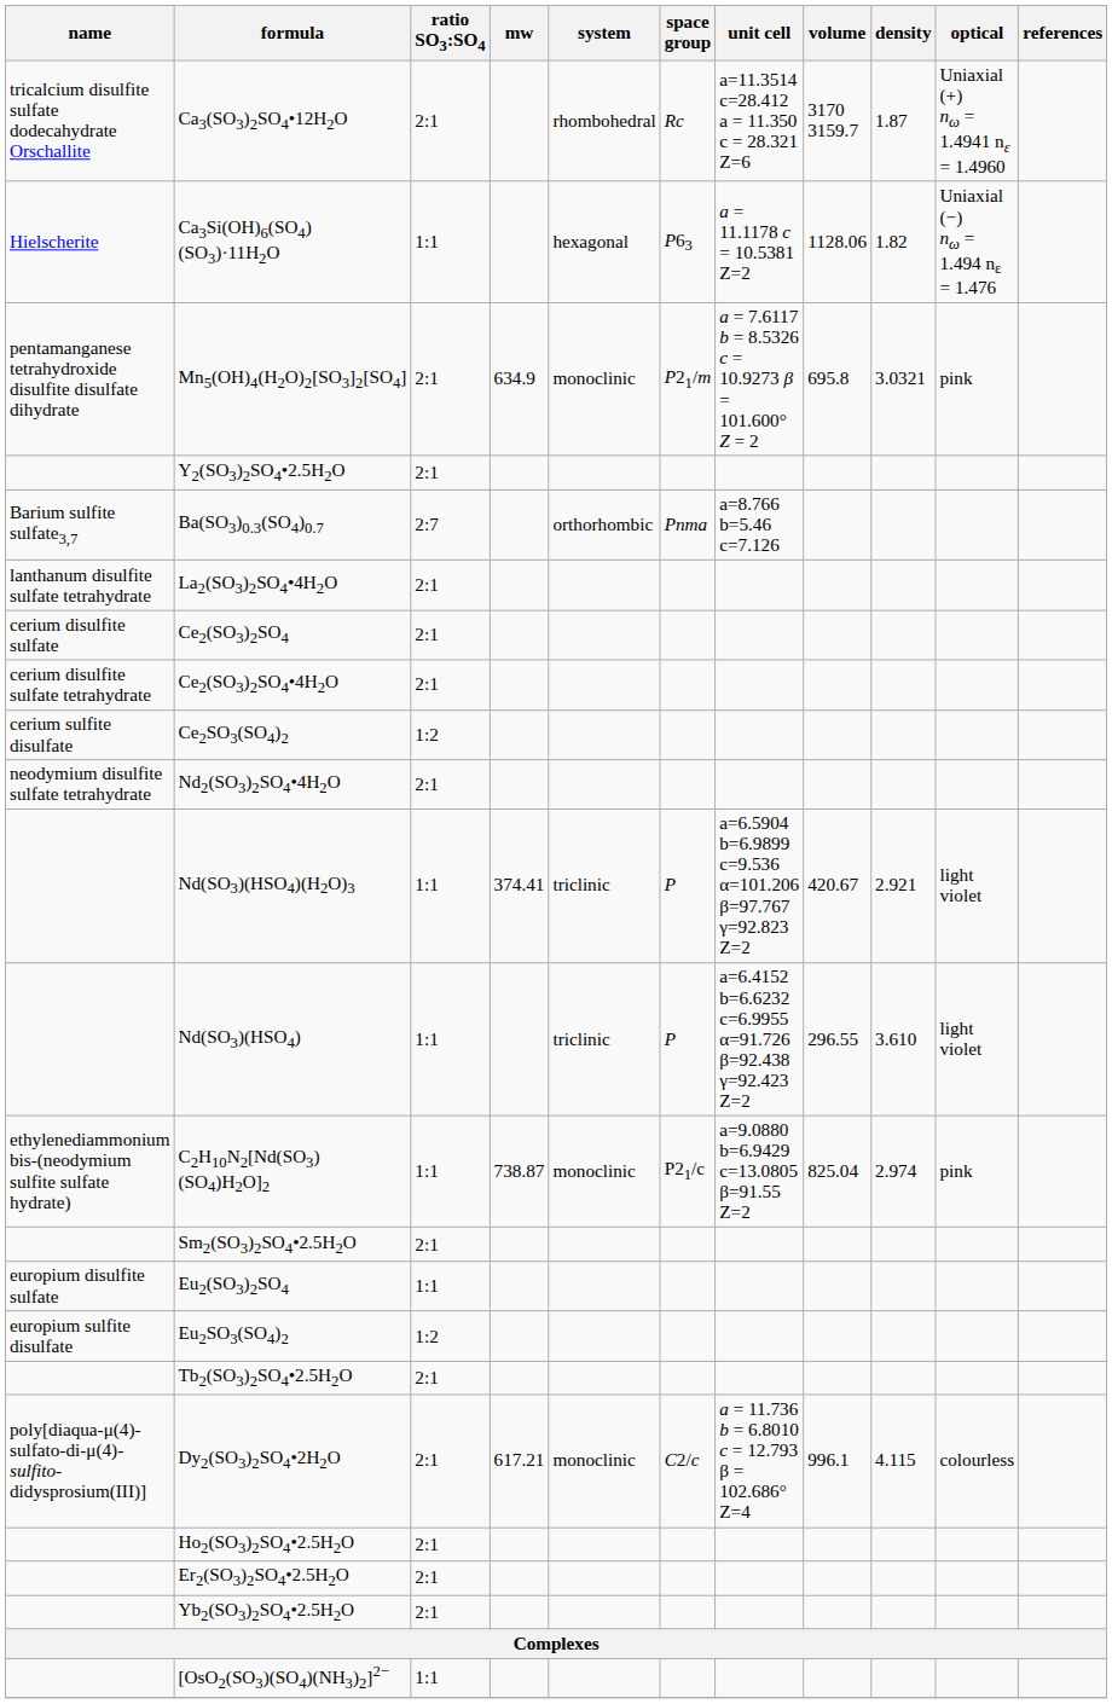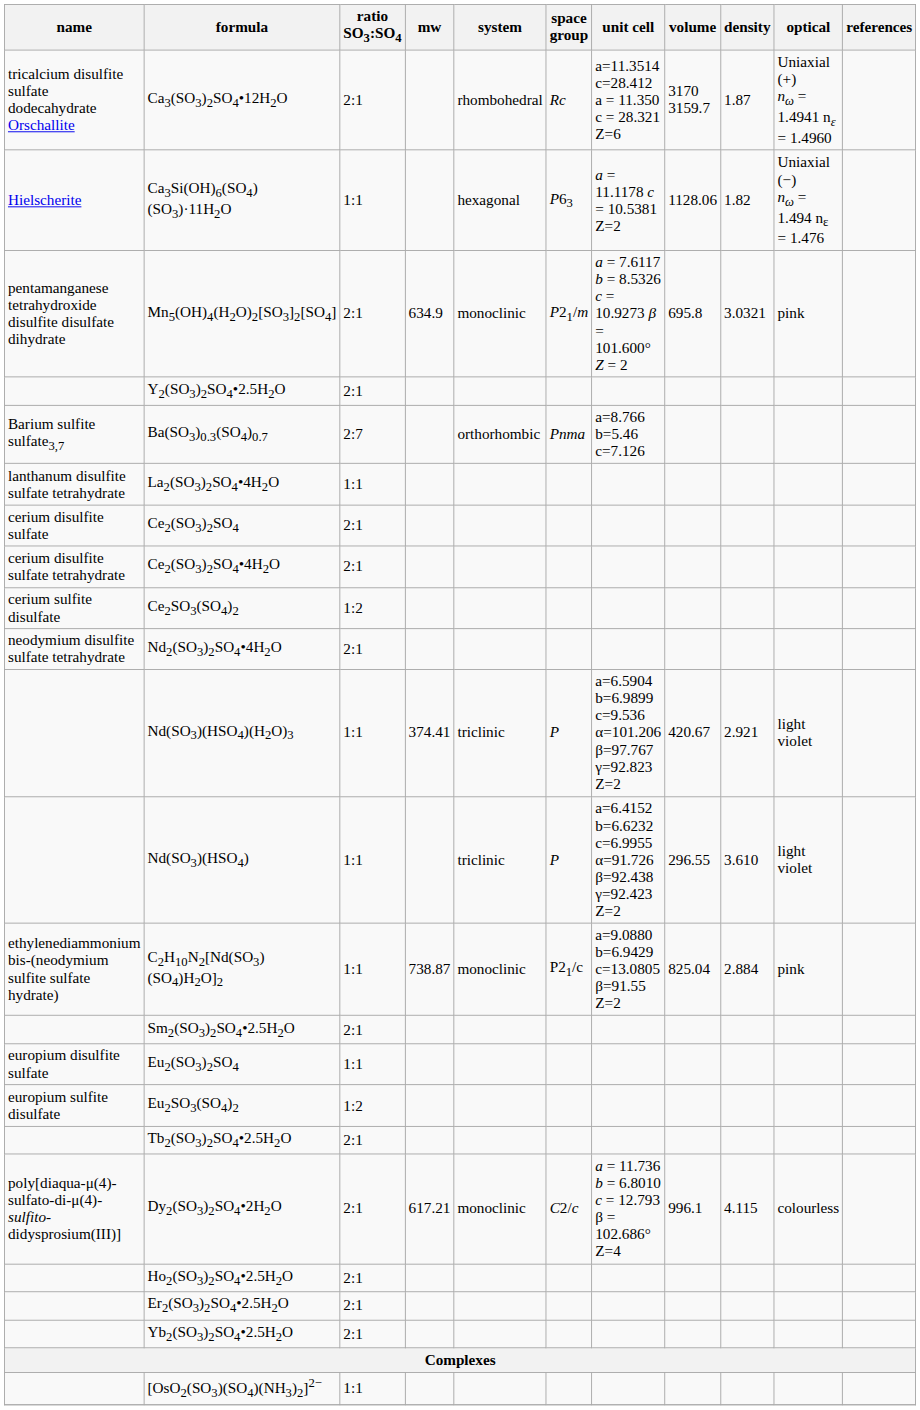 <table class="wikitable">
 <tr>
 <th>name</th>
 <th>formula</th>
 <th>ratio<br>SO<sub>3</sub>:SO<sub>4</sub></th>
 <th>mw</th>
 <th>system</th>
 <th>space group</th>
 <th>unit cell</th>
 <th>volume</th>
 <th>density</th>
 <th>optical</th>
 <th>references</th>
 </tr>
 <tr>
 <td>tricalcium disulfite sulfate dodecahydrate<br><a href='#'>Orschallite</a></td>
 <td>Ca<sub>3</sub>(SO<sub>3</sub>)<sub>2</sub>SO<sub>4</sub>•12H<sub>2</sub>O</td>
 <td>2:1</td>
 <td></td>
 <td>rhombohedral</td>
 <td><em>R</em><em>c</em></td>
 <td>a=11.3514 c=28.412<br>a = 11.350 c = 28.321 Z=6</td>
 <td>3170<br>3159.7</td>
 <td>1.87</td>
 <td>Uniaxial (+)<br><em>n<sub>ω</sub></em> = 1.4941 n<em><sub>ɛ</sub></em> = 1.4960</td>
 <td></td>
 </tr>
 <tr>
 <td><a href='#'>Hielscherite</a></td>
 <td>Ca<sub>3</sub>Si(OH)<sub>6</sub>(SO<sub>4</sub>)(SO<sub>3</sub>)·11H<sub>2</sub>O</td>
 <td>1:1</td>
 <td></td>
 <td>hexagonal</td>
 <td><em>P</em>6<sub>3</sub></td>
 <td><em>a</em> = 11.1178 <em>c</em> = 10.5381 Z=2</td>
 <td>1128.06</td>
 <td>1.82</td>
 <td>Uniaxial (−)<br><em>n<sub>ω</sub></em> = 1.494 n<sub>ε</sub> = 1.476</td>
 <td></td>
 </tr>
 <tr>
 <td>pentamanganese tetrahydroxide disulfite disulfate dihydrate</td>
 <td>Mn<sub>5</sub>(OH)<sub>4</sub>(H<sub>2</sub>O)<sub>2</sub>[SO<sub>3</sub>]<sub>2</sub>[SO<sub>4</sub>]</td>
 <td>2:1</td>
 <td>634.9</td>
 <td>monoclinic</td>
 <td><em>P</em>2<sub>1</sub>/<em>m</em></td>
 <td><em>a</em> = 7.6117 <em>b</em> = 8.5326 <em>c</em> = 10.9273 <em>β</em> = 101.600° <em>Z</em> = 2</td>
 <td>695.8</td>
 <td>3.0321</td>
 <td>pink</td>
 <td></td>
 </tr>
 <tr>
 <td></td>
 <td>Y<sub>2</sub>(SO<sub>3</sub>)<sub>2</sub>SO<sub>4</sub>•2.5H<sub>2</sub>O</td>
 <td>2:1</td>
 <td></td>
 <td></td>
 <td></td>
 <td></td>
 <td></td>
 <td></td>
 <td></td>
 <td></td>
 </tr>
 <tr>
 <td>Barium sulfite sulfate<sub>3,7</sub></td>
 <td>Ba(SO<sub>3</sub>)<sub>0.3</sub>(SO<sub>4</sub>)<sub>0.7</sub></td>
 <td>2:7</td>
 <td></td>
 <td>orthorhombic</td>
 <td><em>Pnma</em></td>
 <td>a=8.766 b=5.46 c=7.126</td>
 <td></td>
 <td></td>
 <td></td>
 <td></td>
 </tr>
 <tr>
 <td>lanthanum disulfite sulfate tetrahydrate</td>
 <td>La<sub>2</sub>(SO<sub>3</sub>)<sub>2</sub>SO<sub>4</sub>•4H<sub>2</sub>O</td>
-<td>2:1</td>
+<td>1:1</td>
 <td></td>
 <td></td>
 <td></td>
 <td></td>
 <td></td>
 <td></td>
 <td></td>
 <td></td>
 </tr>
 <tr>
 <td>cerium disulfite sulfate</td>
 <td>Ce<sub>2</sub>(SO<sub>3</sub>)<sub>2</sub>SO<sub>4</sub></td>
 <td>2:1</td>
 <td></td>
 <td></td>
 <td></td>
 <td></td>
 <td></td>
 <td></td>
 <td></td>
 <td></td>
 </tr>
 <tr>
 <td>cerium disulfite sulfate tetrahydrate</td>
 <td>Ce<sub>2</sub>(SO<sub>3</sub>)<sub>2</sub>SO<sub>4</sub>•4H<sub>2</sub>O</td>
 <td>2:1</td>
 <td></td>
 <td></td>
 <td></td>
 <td></td>
 <td></td>
 <td></td>
 <td></td>
 <td></td>
 </tr>
 <tr>
 <td>cerium sulfite disulfate</td>
 <td>Ce<sub>2</sub>SO<sub>3</sub>(SO<sub>4</sub>)<sub>2</sub></td>
 <td>1:2</td>
 <td></td>
 <td></td>
 <td></td>
 <td></td>
 <td></td>
 <td></td>
 <td></td>
 <td></td>
 </tr>
 <tr>
 <td>neodymium disulfite sulfate tetrahydrate</td>
 <td>Nd<sub>2</sub>(SO<sub>3</sub>)<sub>2</sub>SO<sub>4</sub>•4H<sub>2</sub>O</td>
 <td>2:1</td>
 <td></td>
 <td></td>
 <td></td>
 <td></td>
 <td></td>
 <td></td>
 <td></td>
 <td></td>
 </tr>
 <tr>
 <td></td>
 <td>Nd(SO<sub>3</sub>)(HSO<sub>4</sub>)(H<sub>2</sub>O)<sub>3</sub></td>
 <td>1:1</td>
 <td>374.41</td>
 <td>triclinic</td>
 <td><em>P</em></td>
 <td>a=6.5904 b=6.9899 c=9.536 α=101.206 β=97.767<br>γ=92.823 Z=2</td>
 <td>420.67</td>
 <td>2.921</td>
 <td>light violet</td>
 <td></td>
 </tr>
 <tr>
 <td></td>
 <td>Nd(SO<sub>3</sub>)(HSO<sub>4</sub>)</td>
 <td>1:1</td>
 <td></td>
 <td>triclinic</td>
 <td><em>P</em></td>
 <td>a=6.4152 b=6.6232 c=6.9955 α=91.726 β=92.438<br>γ=92.423 Z=2</td>
 <td>296.55</td>
 <td>3.610</td>
 <td>light violet</td>
 <td></td>
 </tr>
 <tr>
 <td>ethylenediammonium bis-(neodymium sulfite sulfate hydrate)</td>
 <td>C<sub>2</sub>H<sub>10</sub>N<sub>2</sub>[Nd(SO<sub>3</sub>)(SO<sub>4</sub>)H<sub>2</sub>O]<sub>2</sub></td>
 <td>1:1</td>
 <td>738.87</td>
 <td>monoclinic</td>
 <td>P2<sub>1</sub>/c</td>
 <td>a=9.0880 b=6.9429 c=13.0805 β=91.55 Z=2</td>
 <td>825.04</td>
-<td>2.974</td>
+<td>2.884</td>
 <td>pink</td>
 <td></td>
 </tr>
 <tr>
 <td></td>
 <td>Sm<sub>2</sub>(SO<sub>3</sub>)<sub>2</sub>SO<sub>4</sub>•2.5H<sub>2</sub>O</td>
 <td>2:1</td>
 <td></td>
 <td></td>
 <td></td>
 <td></td>
 <td></td>
 <td></td>
 <td></td>
 <td></td>
 </tr>
 <tr>
 <td>europium disulfite sulfate</td>
 <td>Eu<sub>2</sub>(SO<sub>3</sub>)<sub>2</sub>SO<sub>4</sub></td>
 <td>1:1</td>
 <td></td>
 <td></td>
 <td></td>
 <td></td>
 <td></td>
 <td></td>
 <td></td>
 <td></td>
 </tr>
 <tr>
 <td>europium sulfite disulfate</td>
 <td>Eu<sub>2</sub>SO<sub>3</sub>(SO<sub>4</sub>)<sub>2</sub></td>
 <td>1:2</td>
 <td></td>
 <td></td>
 <td></td>
 <td></td>
 <td></td>
 <td></td>
 <td></td>
 <td></td>
 </tr>
 <tr>
 <td></td>
 <td>Tb<sub>2</sub>(SO<sub>3</sub>)<sub>2</sub>SO<sub>4</sub>•2.5H<sub>2</sub>O</td>
 <td>2:1</td>
 <td></td>
 <td></td>
 <td></td>
 <td></td>
 <td></td>
 <td></td>
 <td></td>
 <td></td>
 </tr>
 <tr>
 <td>poly[diaqua-μ(4)-sulfato-di-μ(4)-<em>sulfito</em>-didysprosium(III)]</td>
 <td>Dy<sub>2</sub>(SO<sub>3</sub>)<sub>2</sub>SO<sub>4</sub>•2H<sub>2</sub>O</td>
 <td>2:1</td>
 <td>617.21</td>
 <td>monoclinic</td>
 <td><em>C</em>2/<em>c</em></td>
 <td><em>a</em> = 11.736 <em>b</em> = 6.8010 <em>c</em> = 12.793 β = 102.686° Z=4</td>
 <td>996.1</td>
 <td>4.115</td>
 <td>colourless</td>
 <td></td>
 </tr>
 <tr>
 <td></td>
 <td>Ho<sub>2</sub>(SO<sub>3</sub>)<sub>2</sub>SO<sub>4</sub>•2.5H<sub>2</sub>O</td>
 <td>2:1</td>
 <td></td>
 <td></td>
 <td></td>
 <td></td>
 <td></td>
 <td></td>
 <td></td>
 <td></td>
 </tr>
 <tr>
 <td></td>
 <td>Er<sub>2</sub>(SO<sub>3</sub>)<sub>2</sub>SO<sub>4</sub>•2.5H<sub>2</sub>O</td>
 <td>2:1</td>
 <td></td>
 <td></td>
 <td></td>
 <td></td>
 <td></td>
 <td></td>
 <td></td>
 <td></td>
 </tr>
 <tr>
 <td></td>
 <td>Yb<sub>2</sub>(SO<sub>3</sub>)<sub>2</sub>SO<sub>4</sub>•2.5H<sub>2</sub>O</td>
 <td>2:1</td>
 <td></td>
 <td></td>
 <td></td>
 <td></td>
 <td></td>
 <td></td>
 <td></td>
 <td></td>
 </tr>
 <tr>
 <th colspan="11">Complexes</th>
 </tr>
 <tr>
 <td></td>
 <td>[OsO<sub>2</sub>(SO<sub>3</sub>)(SO<sub>4</sub>)(NH<sub>3</sub>)<sub>2</sub>]<sup>2−</sup></td>
 <td>1:1</td>
 <td></td>
 <td></td>
 <td></td>
 <td></td>
 <td></td>
 <td></td>
 <td></td>
 <td></td>
 </tr>
 <tr>
 </tr>
 </table>
